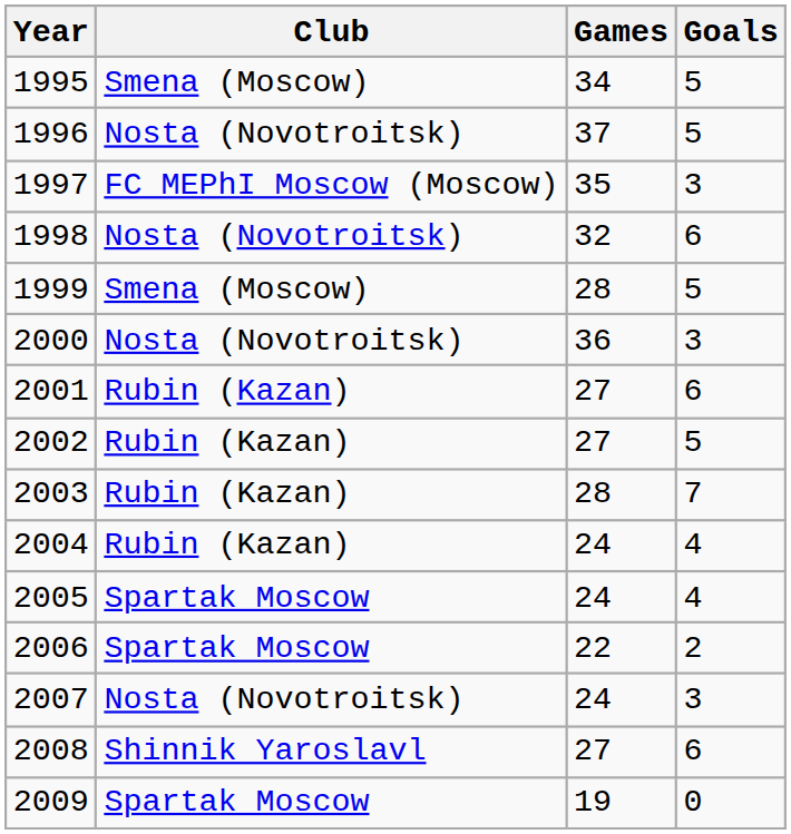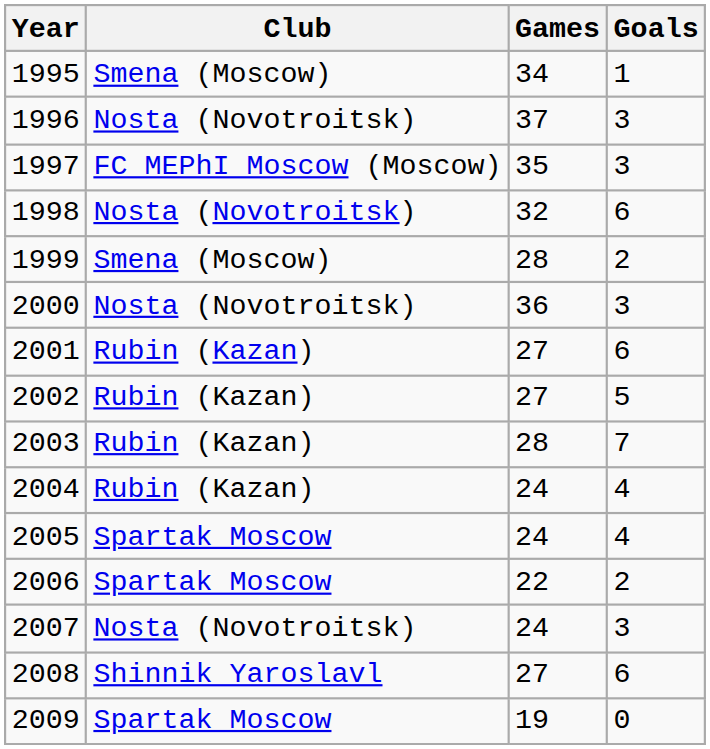 <table class="wikitable">
 <tr>
 <th>Year</th>
 <th>Club</th>
 <th>Games</th>
 <th>Goals</th>
 </tr>
 <tr>
 <td>1995</td>
 <td><a href='#'>Smena</a> (Moscow)</td>
 <td>34</td>
-<td>5</td>
+<td>1</td>
 </tr>
 <tr>
 <td>1996</td>
 <td><a href='#'>Nosta</a> (Novotroitsk)</td>
 <td>37</td>
-<td>5</td>
+<td>3</td>
 </tr>
 <tr>
 <td>1997</td>
 <td><a href='#'>FC MEPhI Moscow</a> (Moscow)</td>
 <td>35</td>
 <td>3</td>
 </tr>
 <tr>
 <td>1998</td>
 <td><a href='#'>Nosta</a> (<a href='#'>Novotroitsk</a>)</td>
 <td>32</td>
 <td>6</td>
 </tr>
 <tr>
 <td>1999</td>
 <td><a href='#'>Smena</a> (Moscow)</td>
 <td>28</td>
-<td>5</td>
+<td>2</td>
 </tr>
 <tr>
 <td>2000</td>
 <td><a href='#'>Nosta</a> (Novotroitsk)</td>
 <td>36</td>
 <td>3</td>
 </tr>
 <tr>
 <td>2001</td>
 <td><a href='#'>Rubin</a> (<a href='#'>Kazan</a>)</td>
 <td>27</td>
 <td>6</td>
 </tr>
 <tr>
 <td>2002</td>
 <td><a href='#'>Rubin</a> (Kazan)</td>
 <td>27</td>
 <td>5</td>
 </tr>
 <tr>
 <td>2003</td>
 <td><a href='#'>Rubin</a> (Kazan)</td>
 <td>28</td>
 <td>7</td>
 </tr>
 <tr>
 <td>2004</td>
 <td><a href='#'>Rubin</a> (Kazan)</td>
 <td>24</td>
 <td>4</td>
 </tr>
 <tr>
 <td>2005</td>
 <td><a href='#'>Spartak Moscow</a></td>
 <td>24</td>
 <td>4</td>
 </tr>
 <tr>
 <td>2006</td>
 <td><a href='#'>Spartak Moscow</a></td>
 <td>22</td>
 <td>2</td>
 </tr>
 <tr>
 <td>2007</td>
 <td><a href='#'>Nosta</a> (Novotroitsk)</td>
 <td>24</td>
 <td>3</td>
 </tr>
 <tr>
 <td>2008</td>
 <td><a href='#'>Shinnik Yaroslavl</a></td>
 <td>27</td>
 <td>6</td>
 </tr>
 <tr>
 <td>2009</td>
 <td><a href='#'>Spartak Moscow</a></td>
 <td>19</td>
 <td>0</td>
 </tr>
 </table>
